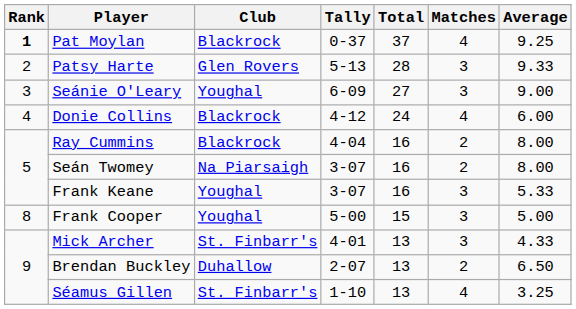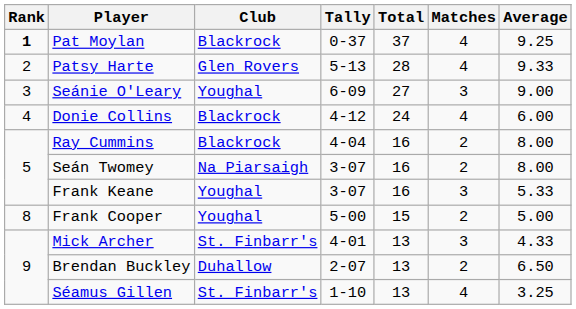 <table class="wikitable">
 <tr>
 <th>Rank</th>
 <th>Player</th>
 <th>Club</th>
 <th>Tally</th>
 <th>Total</th>
 <th>Matches</th>
 <th>Average</th>
 </tr>
 <tr>
 <td rowspan=1 align=center><strong>1</strong></td>
 <td><a href='#'>Pat Moylan</a></td>
 <td><a href='#'>Blackrock</a></td>
 <td align=center>0-37</td>
 <td align=center>37</td>
 <td align=center>4</td>
 <td align=center>9.25</td>
 </tr>
 <tr>
 <td rowspan=1 align=center>2</td>
 <td><a href='#'>Patsy Harte</a></td>
 <td><a href='#'>Glen Rovers</a></td>
 <td align=center>5-13</td>
 <td align=center>28</td>
-<td align=center>3</td>
+<td align=center>4</td>
 <td align=center>9.33</td>
 </tr>
 <tr>
 <td rowspan=1 align=center>3</td>
 <td><a href='#'>Seánie O'Leary</a></td>
 <td><a href='#'>Youghal</a></td>
 <td align=center>6-09</td>
 <td align=center>27</td>
 <td align=center>3</td>
 <td align=center>9.00</td>
 </tr>
 <tr>
 <td rowspan=1 align=center>4</td>
 <td><a href='#'>Donie Collins</a></td>
 <td><a href='#'>Blackrock</a></td>
 <td align=center>4-12</td>
 <td align=center>24</td>
 <td align=center>4</td>
 <td align=center>6.00</td>
 </tr>
 <tr>
 <td rowspan=3 align=center>5</td>
 <td><a href='#'>Ray Cummins</a></td>
 <td><a href='#'>Blackrock</a></td>
 <td align=center>4-04</td>
 <td align=center>16</td>
 <td align=center>2</td>
 <td align=center>8.00</td>
 </tr>
 <tr>
 <td>Seán Twomey</td>
 <td><a href='#'>Na Piarsaigh</a></td>
 <td align=center>3-07</td>
 <td align=center>16</td>
 <td align=center>2</td>
 <td align=center>8.00</td>
 </tr>
 <tr>
 <td>Frank Keane</td>
 <td><a href='#'>Youghal</a></td>
 <td align=center>3-07</td>
 <td align=center>16</td>
 <td align=center>3</td>
 <td align=center>5.33</td>
 </tr>
 <tr>
 <td rowspan=1 align=center>8</td>
 <td>Frank Cooper</td>
 <td><a href='#'>Youghal</a></td>
 <td align=center>5-00</td>
 <td align=center>15</td>
-<td align=center>3</td>
+<td align=center>2</td>
 <td align=center>5.00</td>
 </tr>
 <tr>
 <td rowspan=3 align=center>9</td>
 <td><a href='#'>Mick Archer</a></td>
 <td><a href='#'>St. Finbarr's</a></td>
 <td align=center>4-01</td>
 <td align=center>13</td>
 <td align=center>3</td>
 <td align=center>4.33</td>
 </tr>
 <tr>
 <td>Brendan Buckley</td>
 <td><a href='#'>Duhallow</a></td>
 <td align=center>2-07</td>
 <td align=center>13</td>
 <td align=center>2</td>
 <td align=center>6.50</td>
 </tr>
 <tr>
 <td><a href='#'>Séamus Gillen</a></td>
 <td><a href='#'>St. Finbarr's</a></td>
 <td align=center>1-10</td>
 <td align=center>13</td>
 <td align=center>4</td>
 <td align=center>3.25</td>
 </tr>
 </table>
